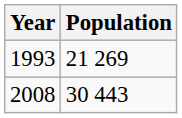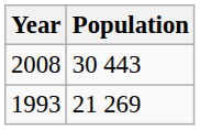 <table class="wikitable">
 <tr>
 <th>Year</th>
 <th>Population</th>
 </tr>
 <tr>
+<td>2008</td>
+<td>30 443</td>
+</tr>
+<tr>
 <td>1993</td>
 <td>21 269</td>
 </tr>
-<tr>
-<td>2008</td>
-<td>30 443</td>
-</tr>
 </table>
